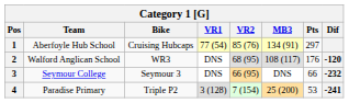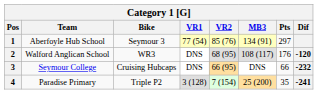 <table class="wikitable collapsible collapsed" style="font-size: 85%; text-align:center">
 <tr>
 <th colspan="8" width="500"><big>Category 1 [G]</big></th>
 </tr>
 <tr>
 <th valign="middle">Pos</th>
 <th valign="middle">Team</th>
 <th valign="middle">Bike</th>
 <th><a href='#'>VR1</a><br></th>
 <th><a href='#'>VR2</a><br></th>
 <th><a href='#'>MB3</a><br></th>
 <th valign="middle">Pts</th>
 <th valign="middle">Dif</th>
 </tr>
 <tr>
 <th>1</th>
 <td> Aberfoyle Hub School</td>
-<td>Cruising Hubcaps</td>
+<td>Seymour 3</td>
 <td bgcolor="#FFFFBF">77 (54)</td>
 <td bgcolor="#FFFFBF">85 (76)</td>
 <td bgcolor="#FFFFBF">134 (91)</td>
 <td>297</td>
 <th></th>
 </tr>
 <tr>
 <th>2</th>
 <td> Walford Anglican School</td>
 <td>WR3</td>
 <td bgcolor="#ffffff">DNS</td>
 <td bgcolor="#dfdfdf">68 (95)</td>
 <td bgcolor="#dfdfdf">108 (117)</td>
 <td>176</td>
 <th>-120</th>
 </tr>
 <tr>
 <th>3</th>
 <td> <a href='#'>Seymour College</a></td>
-<td>Seymour 3</td>
+<td>Cruising Hubcaps</td>
 <td bgcolor="#ffffff">DNS</td>
 <td bgcolor="#ffdf9f">66 (95)</td>
 <td bgcolor="#ffffff">DNS</td>
 <td>66</td>
 <th>-232</th>
 </tr>
 <tr>
 <th>4</th>
 <td> Paradise Primary</td>
 <td>Triple P2</td>
 <td bgcolor="#dfdfdf">3 (128)</td>
 <td bgcolor="#dfffdf">7 (154)</td>
 <td bgcolor="#ffdf9f">25 (200)</td>
-<td>53</td>
+<td>35</td>
 <th>-241</th>
 </tr>
 </table>
